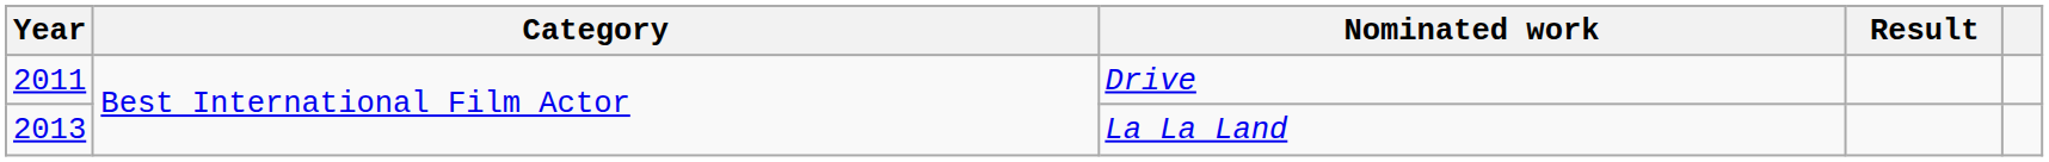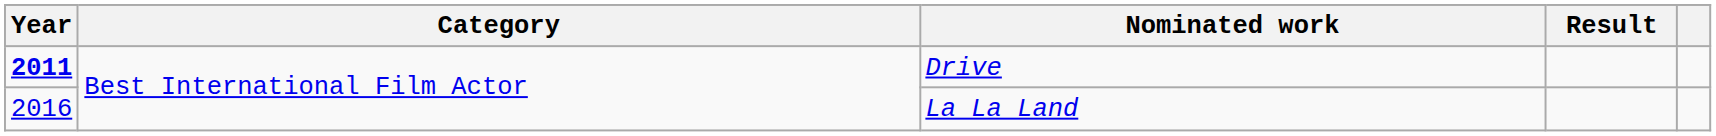 <table class=wikitable>
 <tr>
 <th scope="col" style="width:1em;">Year</th>
 <th scope="col" style="width:39em;">Category</th>
 <th scope="col" style="width:29em;">Nominated work</th>
 <th scope="col" style="width:5em;">Result</th>
 <th scope="col" style="width:1em;"></th>
 </tr>
 <tr>
-<td><a href='#'>2011</a></td>
+<td><strong><a href='#'>2011</a></strong></td>
 <td rowspan="2"><a href='#'>Best International Film Actor</a></td>
 <td><em><a href='#'>Drive</a></em></td>
 <td></td>
 <td></td>
 </tr>
 <tr>
-<td><a href='#'>2013</a></td>
+<td><a href='#'>2016</a></td>
 <td><em><a href='#'>La La Land</a></em></td>
 <td></td>
 <td></td>
 </tr>
 </table>
